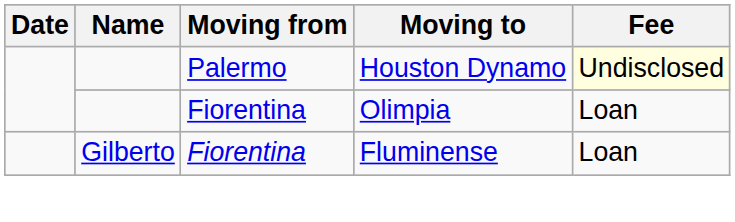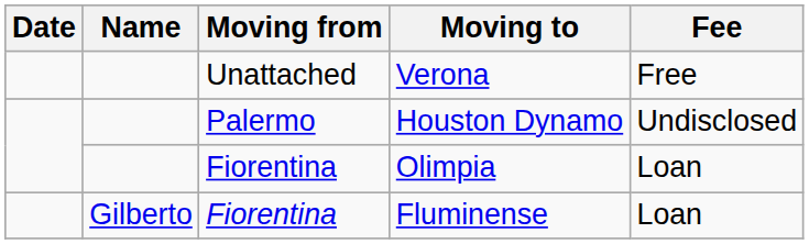 <table class="wikitable sortable">
 <tr>
 <th>Date</th>
 <th>Name</th>
 <th>Moving from</th>
 <th>Moving to</th>
 <th>Fee</th>
 </tr>
 <tr>
+<td><strong></strong></td>
+<td></td>
+<td>Unattached</td>
+<td><a href='#'>Verona</a></td>
+<td>Free</td>
+</tr>
+<tr>
 <td rowspan="2"><strong></strong></td>
 <td> </td>
 <td><a href='#'>Palermo</a></td>
 <td> <a href='#'>Houston Dynamo</a></td>
-<td style="background: lightyellow;">Undisclosed </td>
+<td>Undisclosed </td>
 </tr>
 <tr>
 <td> </td>
 <td><a href='#'>Fiorentina</a></td>
 <td> <a href='#'>Olimpia</a></td>
 <td>Loan</td>
 </tr>
 <tr>
 <td><strong></strong></td>
 <td> <a href='#'>Gilberto</a></td>
 <td><em><a href='#'>Fiorentina</a></em></td>
 <td> <a href='#'>Fluminense</a></td>
 <td>Loan</td>
 </tr>
 </table>
